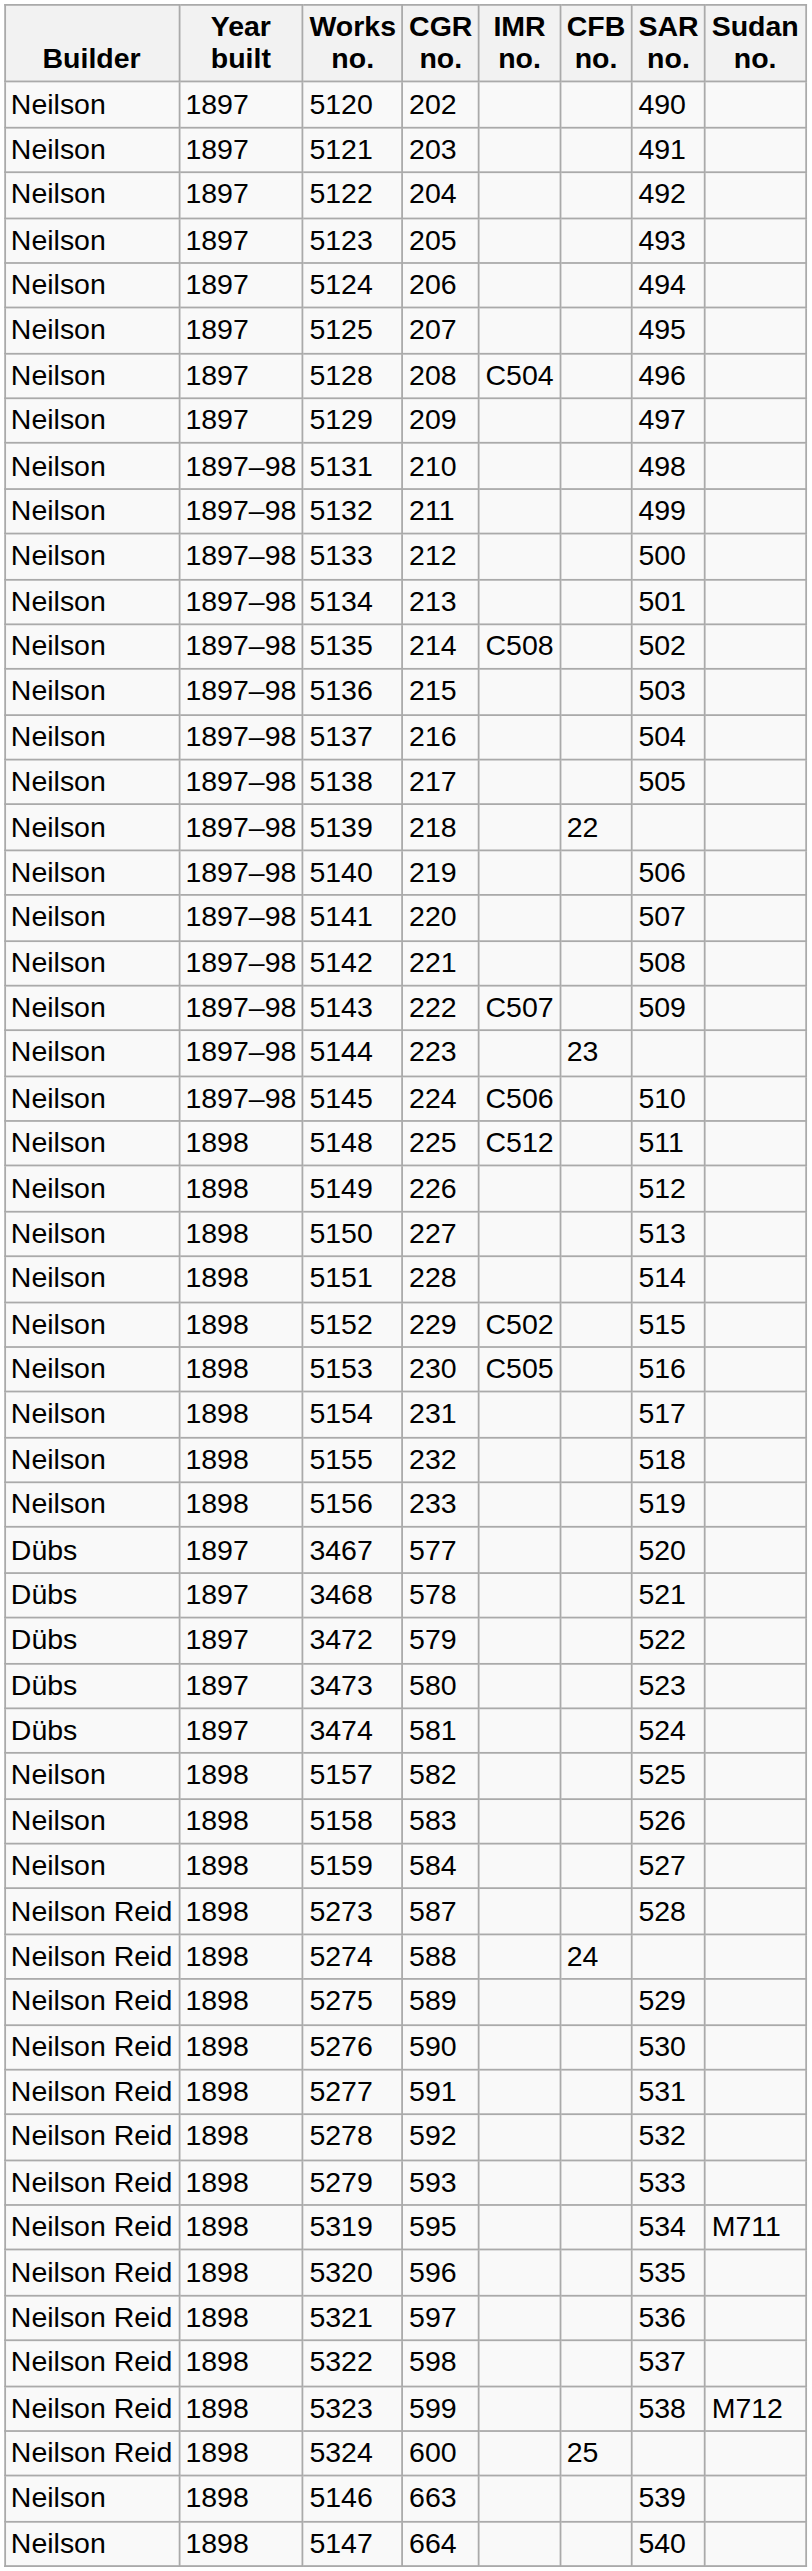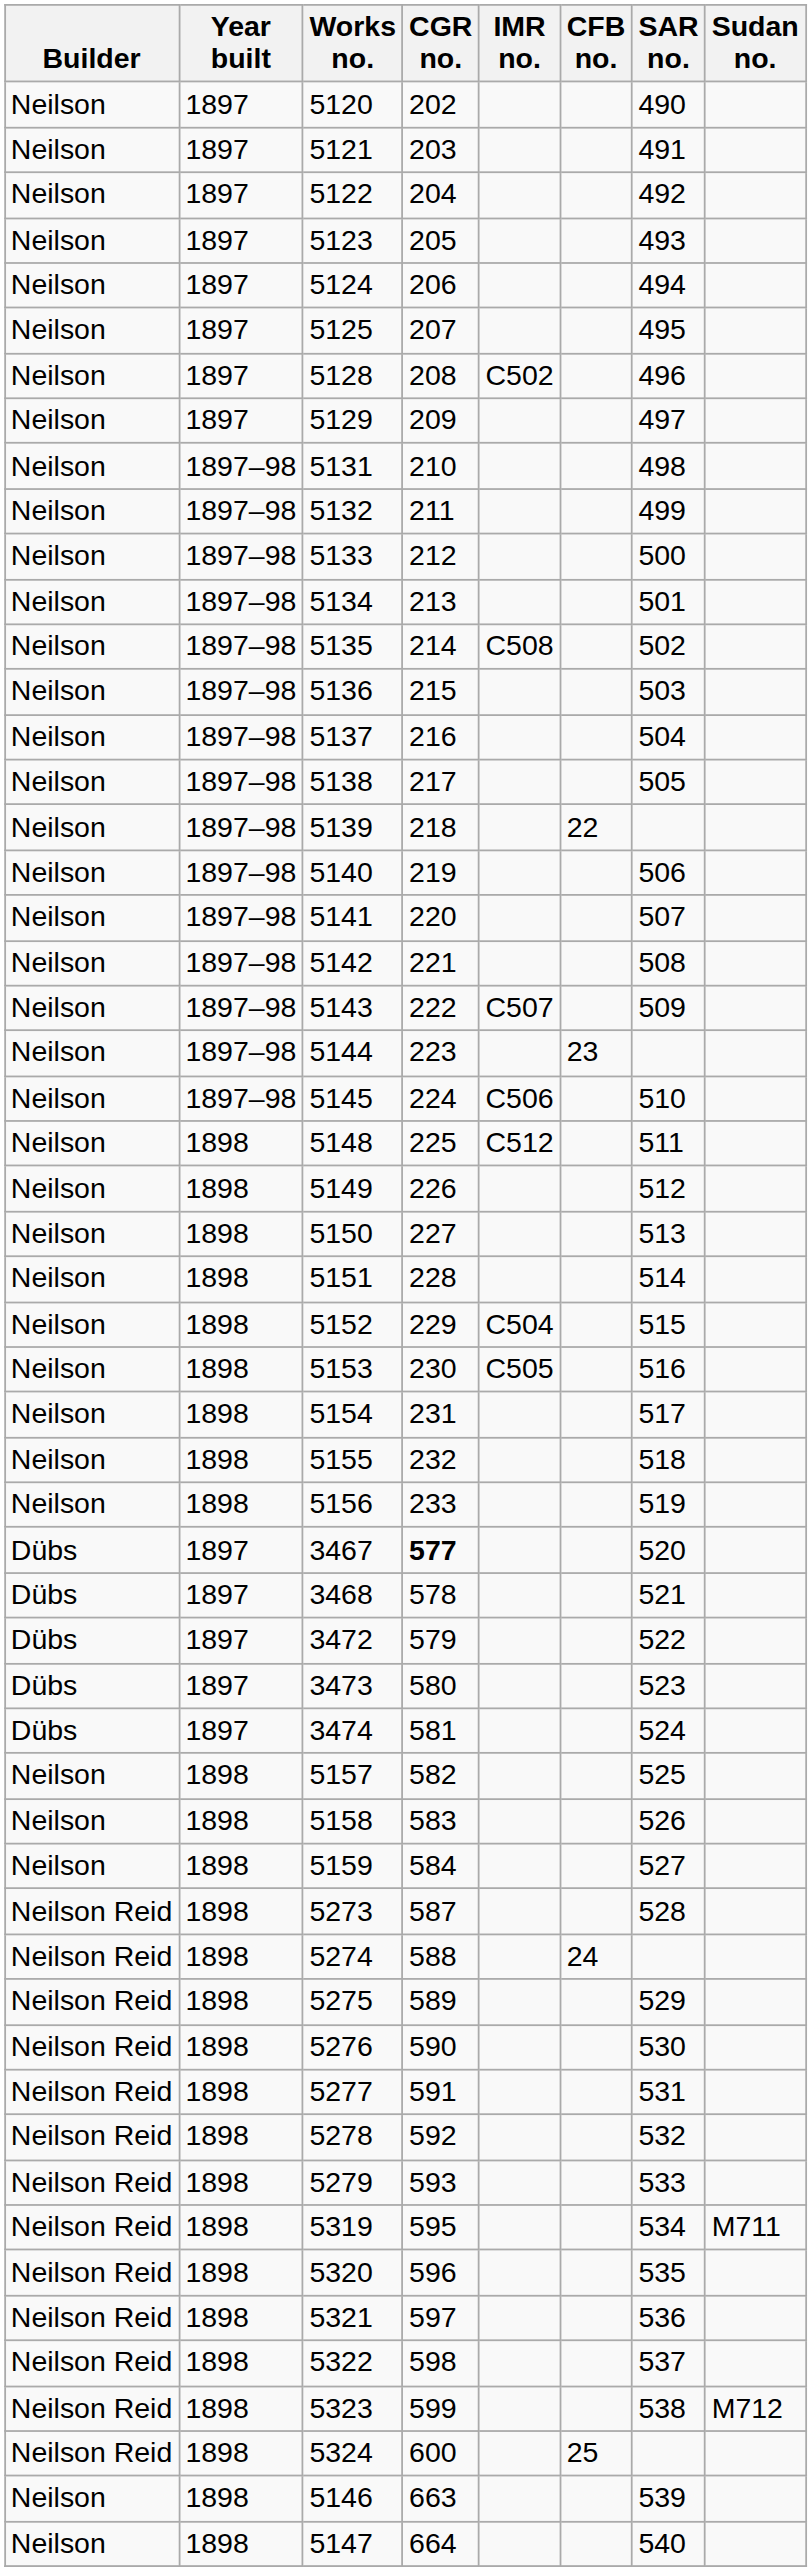 <table class="wikitable collapsible collapsed sortable" style="margin:0.5em auto; font-size:100%;">
 <tr>
 <th><br>Builder</th>
 <th>Year<br>built</th>
 <th>Works<br>no.</th>
 <th>CGR<br>no.</th>
 <th>IMR<br>no.</th>
 <th>CFB<br>no.</th>
 <th>SAR<br>no.</th>
 <th>Sudan<br>no.</th>
 </tr>
 <tr>
 <td>Neilson</td>
 <td>1897</td>
 <td>5120</td>
 <td>202</td>
 <td></td>
 <td></td>
 <td>490</td>
 <td></td>
 </tr>
 <tr>
 <td>Neilson</td>
 <td>1897</td>
 <td>5121</td>
 <td>203</td>
 <td></td>
 <td></td>
 <td>491</td>
 <td></td>
 </tr>
 <tr>
 <td>Neilson</td>
 <td>1897</td>
 <td>5122</td>
 <td>204</td>
 <td></td>
 <td></td>
 <td>492</td>
 <td></td>
 </tr>
 <tr>
 <td>Neilson</td>
 <td>1897</td>
 <td>5123</td>
 <td>205</td>
 <td></td>
 <td></td>
 <td>493</td>
 <td></td>
 </tr>
 <tr>
 <td>Neilson</td>
 <td>1897</td>
 <td>5124</td>
 <td>206</td>
 <td></td>
 <td></td>
 <td>494</td>
 <td></td>
 </tr>
 <tr>
 <td>Neilson</td>
 <td>1897</td>
 <td>5125</td>
 <td>207</td>
 <td></td>
 <td></td>
 <td>495</td>
 <td></td>
 </tr>
 <tr>
 <td>Neilson</td>
 <td>1897</td>
 <td>5128</td>
 <td>208</td>
-<td>C504</td>
+<td>C502</td>
 <td></td>
 <td>496</td>
 <td></td>
 </tr>
 <tr>
 <td>Neilson</td>
 <td>1897</td>
 <td>5129</td>
 <td>209</td>
 <td></td>
 <td></td>
 <td>497</td>
 <td></td>
 </tr>
 <tr>
 <td>Neilson</td>
 <td>1897–98</td>
 <td>5131</td>
 <td>210</td>
 <td></td>
 <td></td>
 <td>498</td>
 <td></td>
 </tr>
 <tr>
 <td>Neilson</td>
 <td>1897–98</td>
 <td>5132</td>
 <td>211</td>
 <td></td>
 <td></td>
 <td>499</td>
 <td></td>
 </tr>
 <tr>
 <td>Neilson</td>
 <td>1897–98</td>
 <td>5133</td>
 <td>212</td>
 <td></td>
 <td></td>
 <td>500</td>
 <td></td>
 </tr>
 <tr>
 <td>Neilson</td>
 <td>1897–98</td>
 <td>5134</td>
 <td>213</td>
 <td></td>
 <td></td>
 <td>501</td>
 <td></td>
 </tr>
 <tr>
 <td>Neilson</td>
 <td>1897–98</td>
 <td>5135</td>
 <td>214</td>
 <td>C508</td>
 <td></td>
 <td>502</td>
 <td></td>
 </tr>
 <tr>
 <td>Neilson</td>
 <td>1897–98</td>
 <td>5136</td>
 <td>215</td>
 <td></td>
 <td></td>
 <td>503</td>
 <td></td>
 </tr>
 <tr>
 <td>Neilson</td>
 <td>1897–98</td>
 <td>5137</td>
 <td>216</td>
 <td></td>
 <td></td>
 <td>504</td>
 <td></td>
 </tr>
 <tr>
 <td>Neilson</td>
 <td>1897–98</td>
 <td>5138</td>
 <td>217</td>
 <td></td>
 <td></td>
 <td>505</td>
 <td></td>
 </tr>
 <tr>
 <td>Neilson</td>
 <td>1897–98</td>
 <td>5139</td>
 <td>218</td>
 <td></td>
 <td>22</td>
 <td></td>
 <td></td>
 </tr>
 <tr>
 <td>Neilson</td>
 <td>1897–98</td>
 <td>5140</td>
 <td>219</td>
 <td></td>
 <td></td>
 <td>506</td>
 <td></td>
 </tr>
 <tr>
 <td>Neilson</td>
 <td>1897–98</td>
 <td>5141</td>
 <td>220</td>
 <td></td>
 <td></td>
 <td>507</td>
 <td></td>
 </tr>
 <tr>
 <td>Neilson</td>
 <td>1897–98</td>
 <td>5142</td>
 <td>221</td>
 <td></td>
 <td></td>
 <td>508</td>
 <td></td>
 </tr>
 <tr>
 <td>Neilson</td>
 <td>1897–98</td>
 <td>5143</td>
 <td>222</td>
 <td>C507</td>
 <td></td>
 <td>509</td>
 <td></td>
 </tr>
 <tr>
 <td>Neilson</td>
 <td>1897–98</td>
 <td>5144</td>
 <td>223</td>
 <td></td>
 <td>23</td>
 <td></td>
 <td></td>
 </tr>
 <tr>
 <td>Neilson</td>
 <td>1897–98</td>
 <td>5145</td>
 <td>224</td>
 <td>C506</td>
 <td></td>
 <td>510</td>
 <td></td>
 </tr>
 <tr>
 <td>Neilson</td>
 <td>1898</td>
 <td>5148</td>
 <td>225</td>
 <td>C512</td>
 <td></td>
 <td>511</td>
 <td></td>
 </tr>
 <tr>
 <td>Neilson</td>
 <td>1898</td>
 <td>5149</td>
 <td>226</td>
 <td></td>
 <td></td>
 <td>512</td>
 <td></td>
 </tr>
 <tr>
 <td>Neilson</td>
 <td>1898</td>
 <td>5150</td>
 <td>227</td>
 <td></td>
 <td></td>
 <td>513</td>
 <td></td>
 </tr>
 <tr>
 <td>Neilson</td>
 <td>1898</td>
 <td>5151</td>
 <td>228</td>
 <td></td>
 <td></td>
 <td>514</td>
 <td></td>
 </tr>
 <tr>
 <td>Neilson</td>
 <td>1898</td>
 <td>5152</td>
 <td>229</td>
-<td>C502</td>
+<td>C504</td>
 <td></td>
 <td>515</td>
 <td></td>
 </tr>
 <tr>
 <td>Neilson</td>
 <td>1898</td>
 <td>5153</td>
 <td>230</td>
 <td>C505</td>
 <td></td>
 <td>516</td>
 <td></td>
 </tr>
 <tr>
 <td>Neilson</td>
 <td>1898</td>
 <td>5154</td>
 <td>231</td>
 <td></td>
 <td></td>
 <td>517</td>
 <td></td>
 </tr>
 <tr>
 <td>Neilson</td>
 <td>1898</td>
 <td>5155</td>
 <td>232</td>
 <td></td>
 <td></td>
 <td>518</td>
 <td></td>
 </tr>
 <tr>
 <td>Neilson</td>
 <td>1898</td>
 <td>5156</td>
 <td>233</td>
 <td></td>
 <td></td>
 <td>519</td>
 <td></td>
 </tr>
 <tr>
 <td>Dübs</td>
 <td>1897</td>
 <td>3467</td>
-<td>577</td>
+<td><strong>577</strong></td>
 <td></td>
 <td></td>
 <td>520</td>
 <td></td>
 </tr>
 <tr>
 <td>Dübs</td>
 <td>1897</td>
 <td>3468</td>
 <td>578</td>
 <td></td>
 <td></td>
 <td>521</td>
 <td></td>
 </tr>
 <tr>
 <td>Dübs</td>
 <td>1897</td>
 <td>3472</td>
 <td>579</td>
 <td></td>
 <td></td>
 <td>522</td>
 <td></td>
 </tr>
 <tr>
 <td>Dübs</td>
 <td>1897</td>
 <td>3473</td>
 <td>580</td>
 <td></td>
 <td></td>
 <td>523</td>
 <td></td>
 </tr>
 <tr>
 <td>Dübs</td>
 <td>1897</td>
 <td>3474</td>
 <td>581</td>
 <td></td>
 <td></td>
 <td>524</td>
 <td></td>
 </tr>
 <tr>
 <td>Neilson</td>
 <td>1898</td>
 <td>5157</td>
 <td>582</td>
 <td></td>
 <td></td>
 <td>525</td>
 <td></td>
 </tr>
 <tr>
 <td>Neilson</td>
 <td>1898</td>
 <td>5158</td>
 <td>583</td>
 <td></td>
 <td></td>
 <td>526</td>
 <td></td>
 </tr>
 <tr>
 <td>Neilson</td>
 <td>1898</td>
 <td>5159</td>
 <td>584</td>
 <td></td>
 <td></td>
 <td>527</td>
 <td></td>
 </tr>
 <tr>
 <td>Neilson Reid</td>
 <td>1898</td>
 <td>5273</td>
 <td>587</td>
 <td></td>
 <td></td>
 <td>528</td>
 <td></td>
 </tr>
 <tr>
 <td>Neilson Reid</td>
 <td>1898</td>
 <td>5274</td>
 <td>588</td>
 <td></td>
 <td>24</td>
 <td></td>
 <td></td>
 </tr>
 <tr>
 <td>Neilson Reid</td>
 <td>1898</td>
 <td>5275</td>
 <td>589</td>
 <td></td>
 <td></td>
 <td>529</td>
 <td></td>
 </tr>
 <tr>
 <td>Neilson Reid</td>
 <td>1898</td>
 <td>5276</td>
 <td>590</td>
 <td></td>
 <td></td>
 <td>530</td>
 <td></td>
 </tr>
 <tr>
 <td>Neilson Reid</td>
 <td>1898</td>
 <td>5277</td>
 <td>591</td>
 <td></td>
 <td></td>
 <td>531</td>
 <td></td>
 </tr>
 <tr>
 <td>Neilson Reid</td>
 <td>1898</td>
 <td>5278</td>
 <td>592</td>
 <td></td>
 <td></td>
 <td>532</td>
 <td></td>
 </tr>
 <tr>
 <td>Neilson Reid</td>
 <td>1898</td>
 <td>5279</td>
 <td>593</td>
 <td></td>
 <td></td>
 <td>533</td>
 <td></td>
 </tr>
 <tr>
 <td>Neilson Reid</td>
 <td>1898</td>
 <td>5319</td>
 <td>595</td>
 <td></td>
 <td></td>
 <td>534</td>
 <td>M711</td>
 </tr>
 <tr>
 <td>Neilson Reid</td>
 <td>1898</td>
 <td>5320</td>
 <td>596</td>
 <td></td>
 <td></td>
 <td>535</td>
 <td></td>
 </tr>
 <tr>
 <td>Neilson Reid</td>
 <td>1898</td>
 <td>5321</td>
 <td>597</td>
 <td></td>
 <td></td>
 <td>536</td>
 <td></td>
 </tr>
 <tr>
 <td>Neilson Reid</td>
 <td>1898</td>
 <td>5322</td>
 <td>598</td>
 <td></td>
 <td></td>
 <td>537</td>
 <td></td>
 </tr>
 <tr>
 <td>Neilson Reid</td>
 <td>1898</td>
 <td>5323</td>
 <td>599</td>
 <td></td>
 <td></td>
 <td>538</td>
 <td>M712</td>
 </tr>
 <tr>
 <td>Neilson Reid</td>
 <td>1898</td>
 <td>5324</td>
 <td>600</td>
 <td></td>
 <td>25</td>
 <td></td>
 <td></td>
 </tr>
 <tr>
 <td>Neilson</td>
 <td>1898</td>
 <td>5146</td>
 <td>663</td>
 <td></td>
 <td></td>
 <td>539</td>
 <td></td>
 </tr>
 <tr>
 <td>Neilson</td>
 <td>1898</td>
 <td>5147</td>
 <td>664</td>
 <td></td>
 <td></td>
 <td>540</td>
 <td></td>
 </tr>
 <tr>
 </tr>
 </table>
